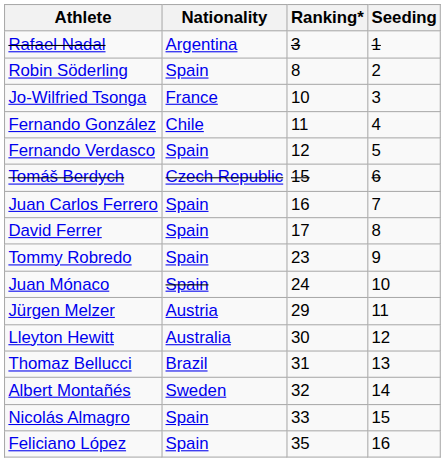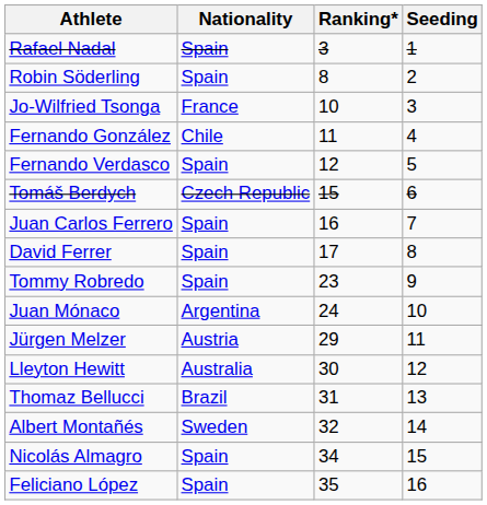 <table class=wikitable>
 <tr>
 <th>Athlete</th>
 <th>Nationality</th>
 <th>Ranking*</th>
 <th>Seeding</th>
 </tr>
 <tr>
 <td><s><a href='#'>Rafael Nadal</a></s></td>
-<td> <a href='#'>Argentina</a></td>
+<td><s> <a href='#'>Spain</a></s></td>
 <td><s>3</s></td>
 <td><s>1</s></td>
 </tr>
 <tr>
 <td><a href='#'>Robin Söderling</a></td>
 <td> <a href='#'>Spain</a></td>
 <td>8</td>
 <td>2</td>
 </tr>
 <tr>
 <td><a href='#'>Jo-Wilfried Tsonga</a></td>
 <td> <a href='#'>France</a></td>
 <td>10</td>
 <td>3</td>
 </tr>
 <tr>
 <td><a href='#'>Fernando González</a></td>
 <td> <a href='#'>Chile</a></td>
 <td>11</td>
 <td>4</td>
 </tr>
 <tr>
 <td><a href='#'>Fernando Verdasco</a></td>
 <td> <a href='#'>Spain</a></td>
 <td>12</td>
 <td>5</td>
 </tr>
 <tr>
 <td><s><a href='#'>Tomáš Berdych</a></s></td>
 <td><s> <a href='#'>Czech Republic</a></s></td>
 <td><s>15</s></td>
 <td><s>6</s></td>
 </tr>
 <tr>
 <td><a href='#'>Juan Carlos Ferrero</a></td>
 <td> <a href='#'>Spain</a></td>
 <td>16</td>
 <td>7</td>
 </tr>
 <tr>
 <td><a href='#'>David Ferrer</a></td>
 <td> <a href='#'>Spain</a></td>
 <td>17</td>
 <td>8</td>
 </tr>
 <tr>
 <td><a href='#'>Tommy Robredo</a></td>
 <td> <a href='#'>Spain</a></td>
 <td>23</td>
 <td>9</td>
 </tr>
 <tr>
 <td><a href='#'>Juan Mónaco</a></td>
-<td><s> <a href='#'>Spain</a></s></td>
+<td> <a href='#'>Argentina</a></td>
 <td>24</td>
 <td>10</td>
 </tr>
 <tr>
 <td><a href='#'>Jürgen Melzer</a></td>
 <td> <a href='#'>Austria</a></td>
 <td>29</td>
 <td>11</td>
 </tr>
 <tr>
 <td><a href='#'>Lleyton Hewitt</a></td>
 <td> <a href='#'>Australia</a></td>
 <td>30</td>
 <td>12</td>
 </tr>
 <tr>
 <td><a href='#'>Thomaz Bellucci</a></td>
 <td> <a href='#'>Brazil</a></td>
 <td>31</td>
 <td>13</td>
 </tr>
 <tr>
 <td><a href='#'>Albert Montañés</a></td>
 <td> <a href='#'>Sweden</a></td>
 <td>32</td>
 <td>14</td>
 </tr>
 <tr>
 <td><a href='#'>Nicolás Almagro</a></td>
 <td> <a href='#'>Spain</a></td>
-<td>33</td>
+<td>34</td>
 <td>15</td>
 </tr>
 <tr>
 <td><a href='#'>Feliciano López</a></td>
 <td> <a href='#'>Spain</a></td>
 <td>35</td>
 <td>16</td>
 </tr>
 </table>
